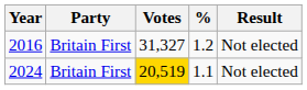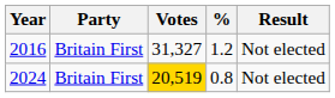 <table class="wikitable">
 <tr>
 <th>Year</th>
 <th>Party</th>
 <th>Votes</th>
 <th>%</th>
 <th>Result</th>
 </tr>
 <tr>
 <td><a href='#'>2016</a></td>
 <td><a href='#'>Britain First</a></td>
 <td>31,327</td>
 <td>1.2</td>
 <td>Not elected</td>
 </tr>
 <tr>
 <td><a href='#'>2024</a></td>
 <td><a href='#'>Britain First</a></td>
 <td style="background: gold;">20,519</td>
-<td>1.1</td>
+<td>0.8</td>
 <td>Not elected</td>
 </tr>
 </table>
